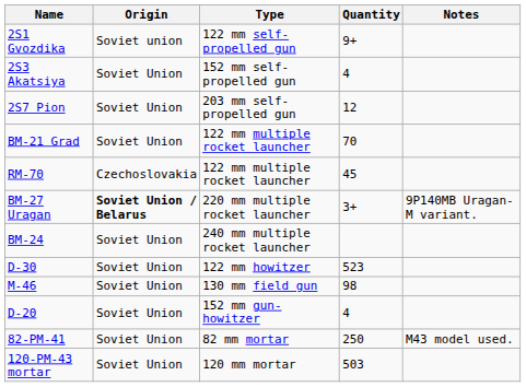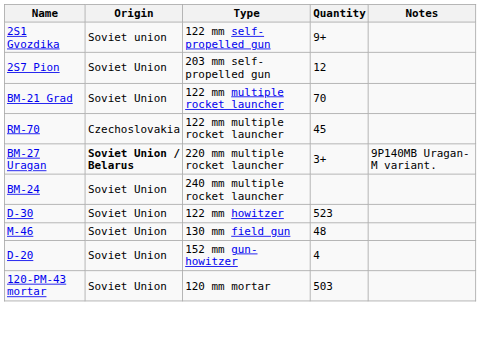 <table class="wikitable sortable" style="width:90%;">
 <tr>
 <th>Name</th>
 <th>Origin</th>
 <th>Type</th>
 <th>Quantity</th>
 <th>Notes</th>
 </tr>
 <tr>
 <td><a href='#'>2S1 Gvozdika</a></td>
 <td>Soviet union</td>
 <td>122 mm <a href='#'>self-propelled gun</a></td>
 <td>9+</td>
-<td></td>
-</tr>
-<tr>
-<td><a href='#'>2S3 Akatsiya</a></td>
-<td>Soviet Union</td>
-<td>152 mm self-propelled gun</td>
-<td>4</td>
 <td></td>
 </tr>
 <tr>
 <td><a href='#'>2S7 Pion</a></td>
 <td>Soviet Union</td>
 <td>203 mm self-propelled gun</td>
 <td>12</td>
 <td></td>
 </tr>
 <tr>
 <td><a href='#'>BM-21 Grad</a></td>
 <td>Soviet Union</td>
 <td>122 mm <a href='#'>multiple rocket launcher</a></td>
 <td>70</td>
 <td></td>
 </tr>
 <tr>
 <td><a href='#'>RM-70</a></td>
 <td>Czechoslovakia</td>
 <td>122 mm multiple rocket launcher</td>
 <td>45</td>
 <td></td>
 </tr>
 <tr>
 <td><a href='#'>BM-27 Uragan</a></td>
 <td><strong>Soviet Union /<br>Belarus</strong></td>
 <td>220 mm multiple rocket launcher</td>
 <td>3+</td>
 <td>9P140MB Uragan-M variant.</td>
 </tr>
 <tr>
 <td><a href='#'>BM-24</a></td>
 <td>Soviet Union</td>
 <td>240 mm multiple rocket launcher</td>
 <td></td>
 <td></td>
 </tr>
 <tr>
 <td><a href='#'>D-30</a></td>
 <td>Soviet Union</td>
 <td>122 mm <a href='#'>howitzer</a></td>
 <td>523</td>
 <td></td>
 </tr>
 <tr>
 <td><a href='#'>M-46</a></td>
 <td>Soviet Union</td>
 <td>130 mm <a href='#'>field gun</a></td>
-<td>98</td>
+<td>48</td>
 <td></td>
 </tr>
 <tr>
 <td><a href='#'>D-20</a></td>
 <td>Soviet Union</td>
 <td>152 mm <a href='#'>gun-howitzer</a></td>
 <td>4</td>
 <td></td>
 </tr>
 <tr>
-<td><a href='#'>82-PM-41</a></td>
-<td>Soviet Union</td>
-<td>82 mm <a href='#'>mortar</a></td>
-<td>250</td>
-<td>M43 model used.</td>
-</tr>
-<tr>
 <td><a href='#'>120-PM-43 mortar</a></td>
 <td>Soviet Union</td>
 <td>120 mm mortar</td>
 <td>503</td>
 <td></td>
 </tr>
 </table>
